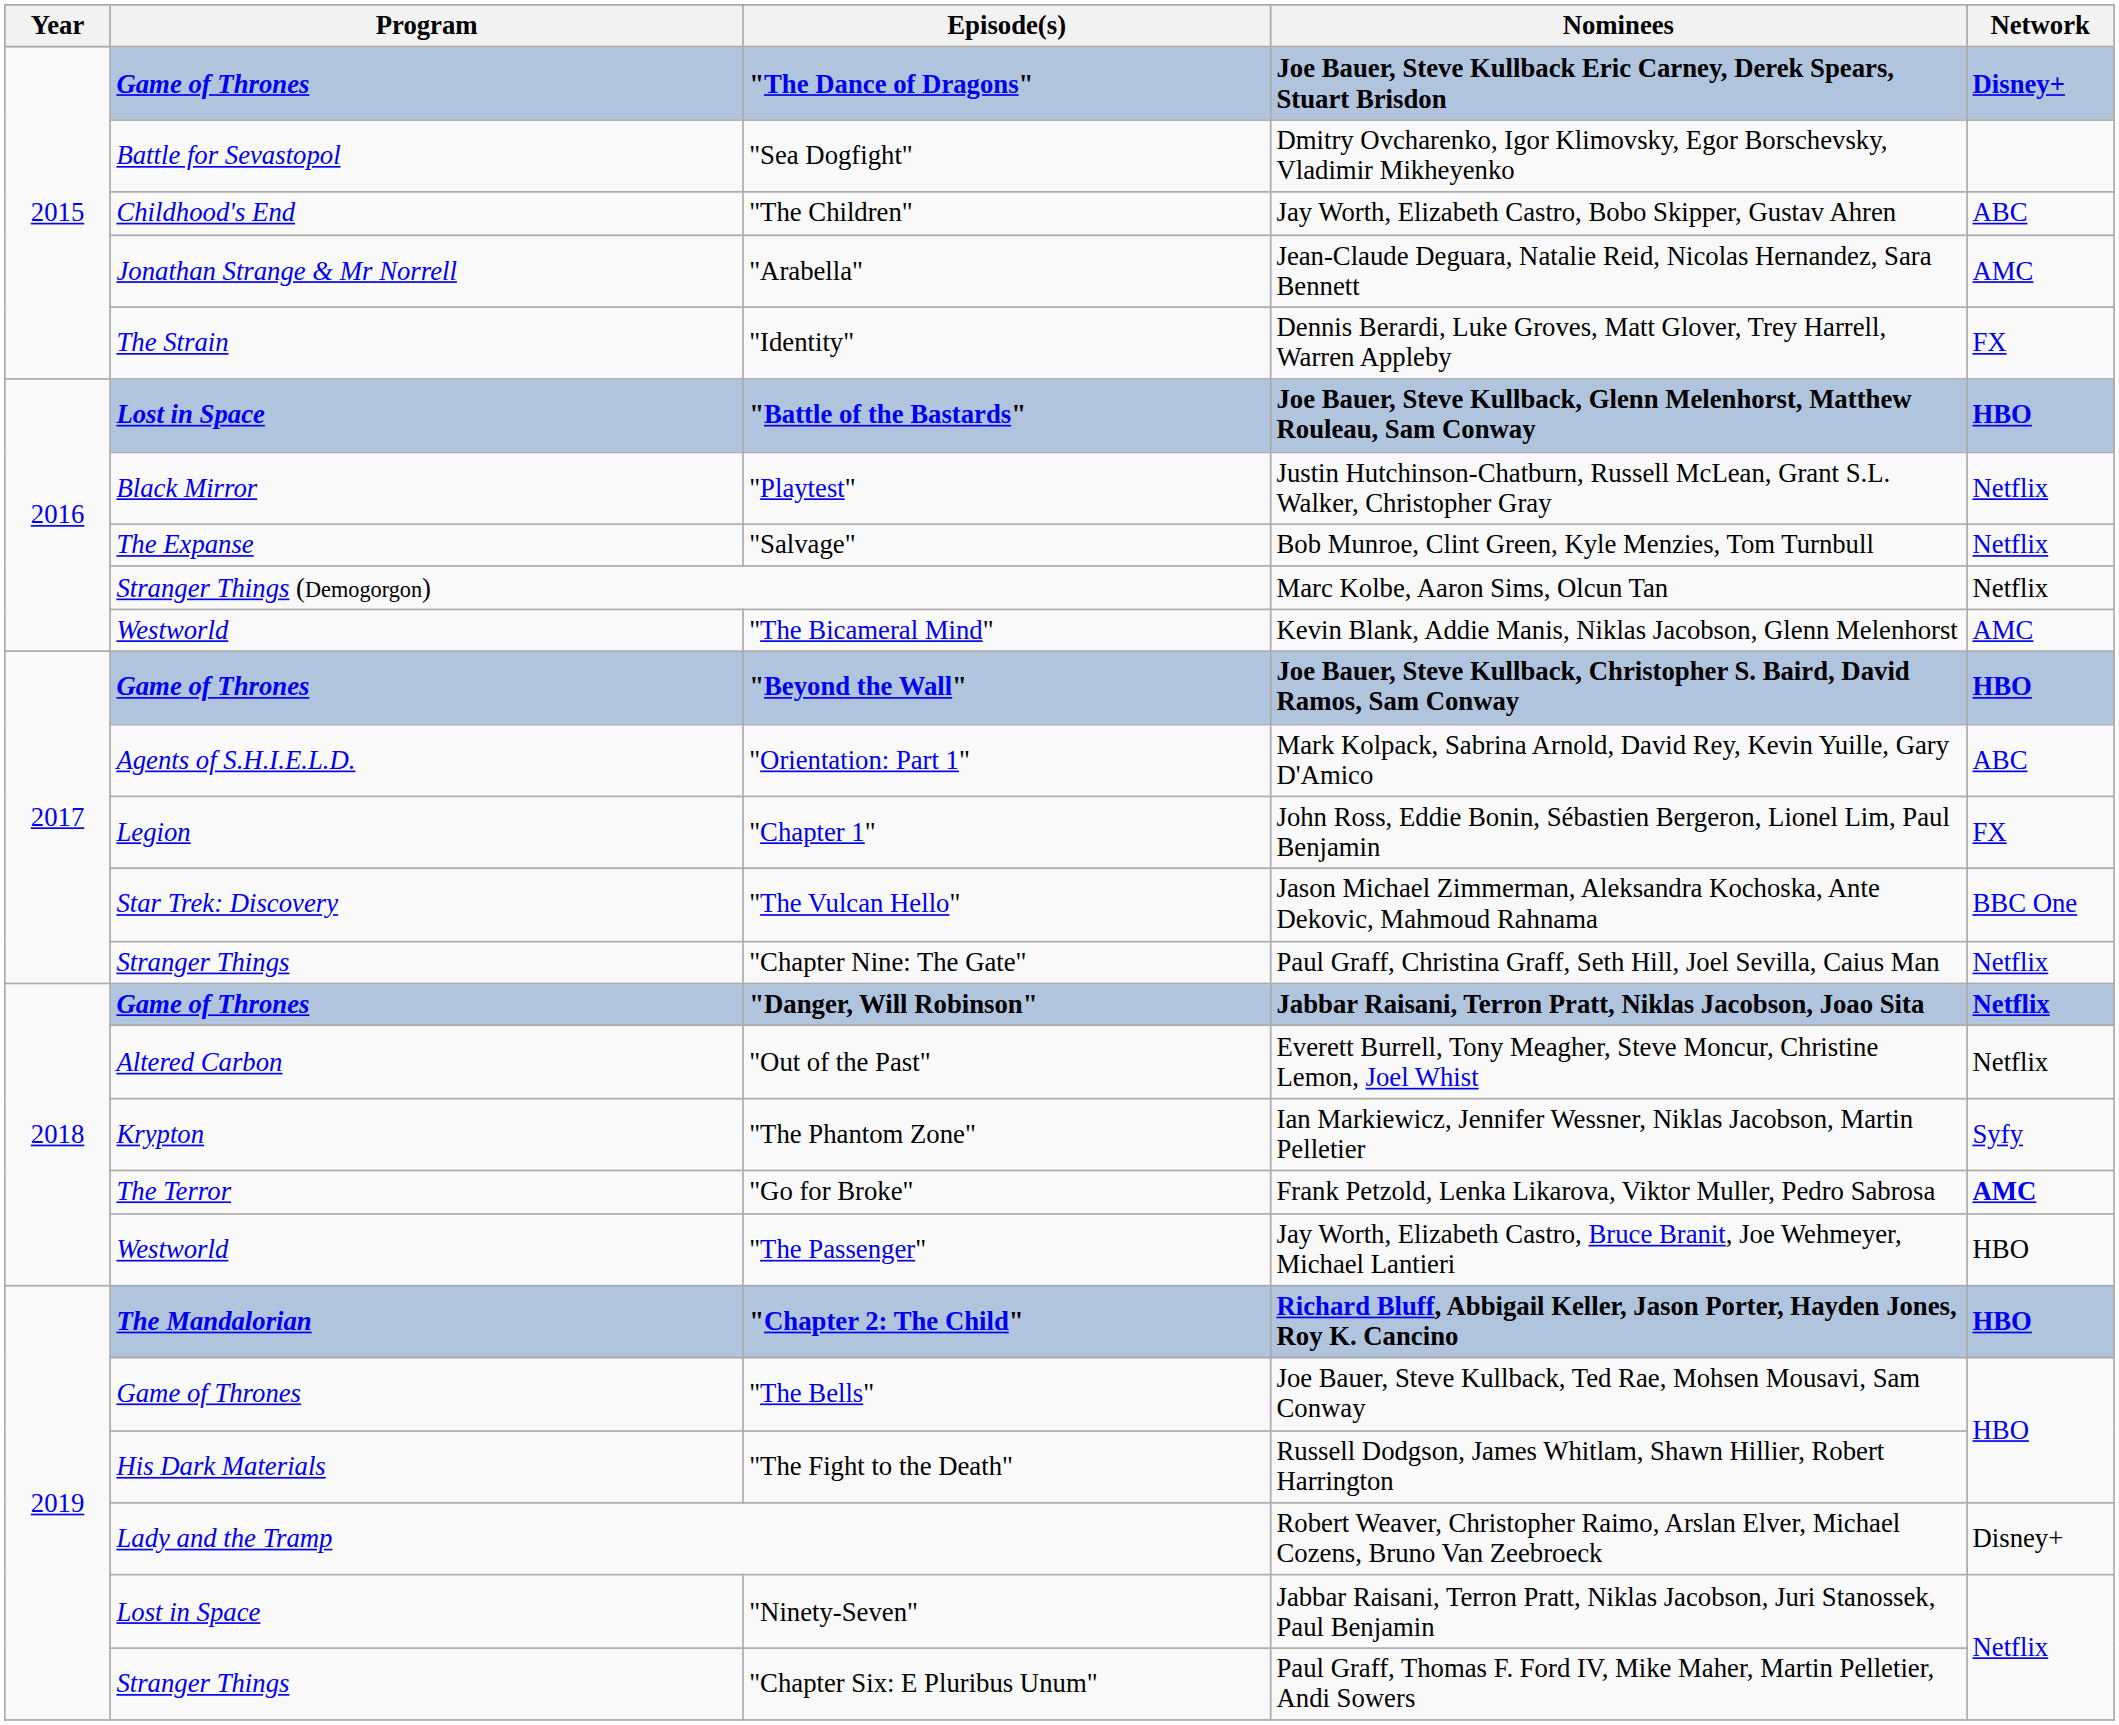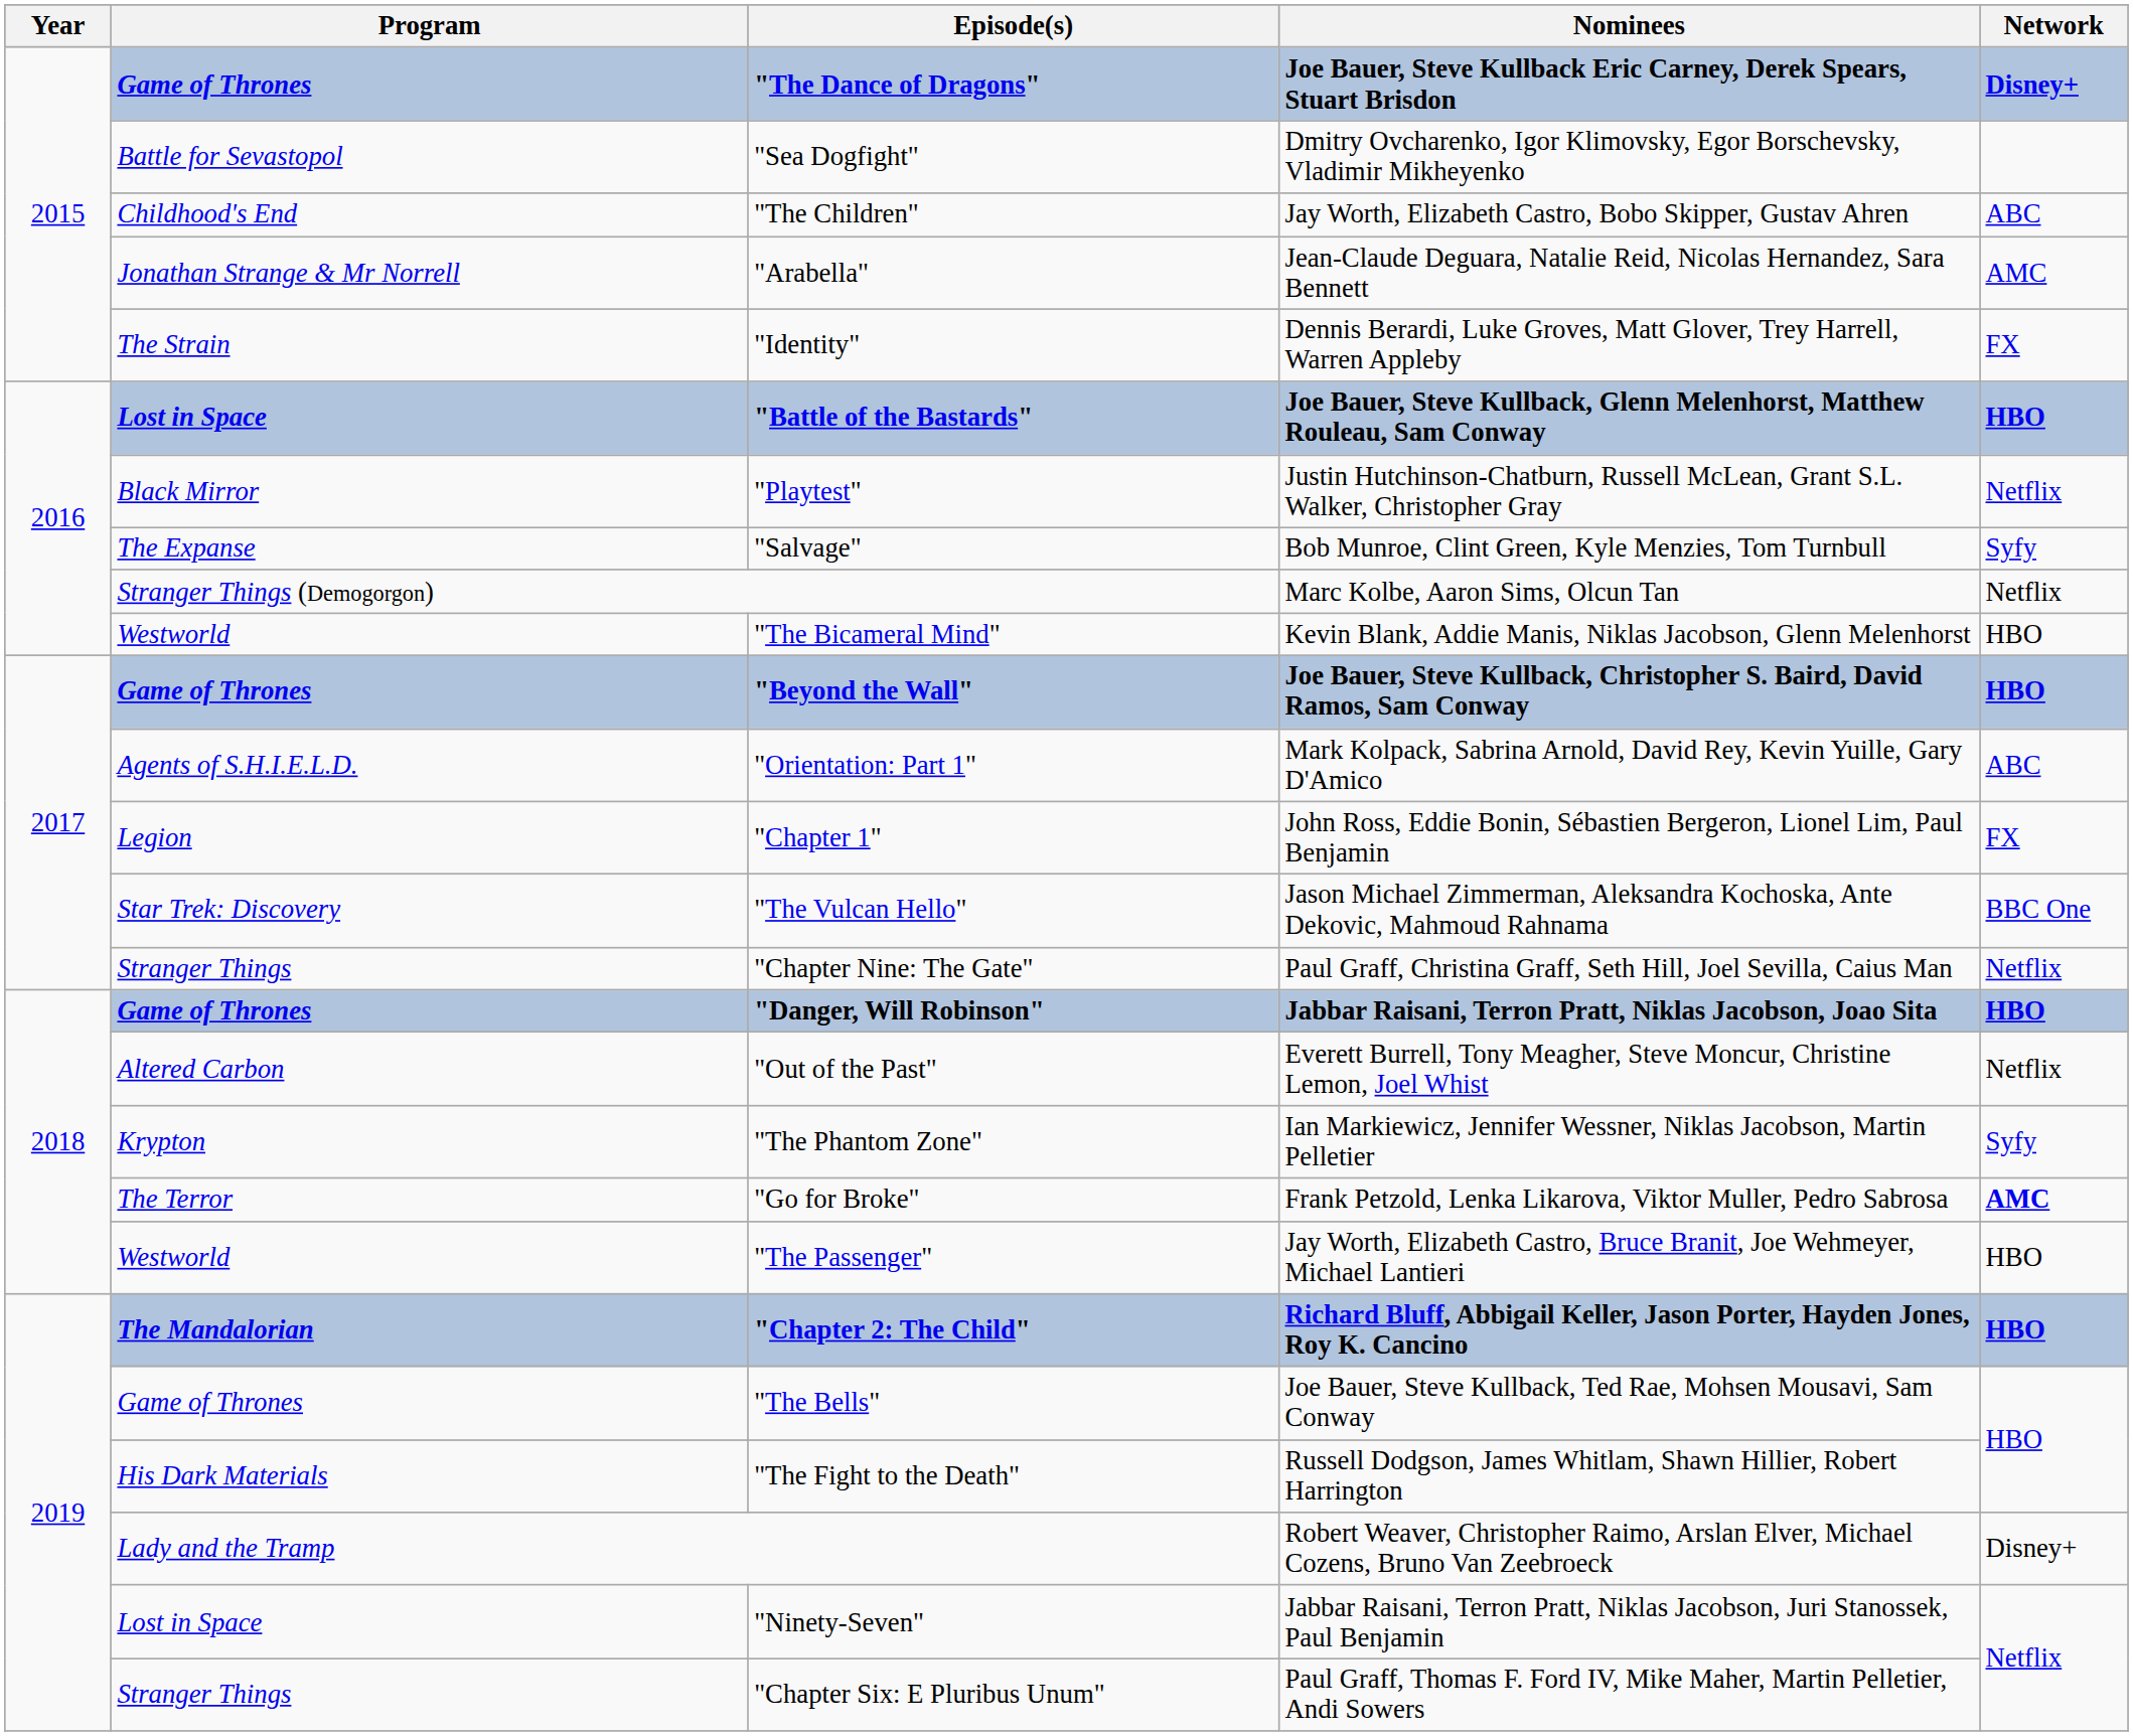 <table class="wikitable" style="width:100%">
 <tr bgcolor="#bebebe">
 <th width="5%">Year</th>
 <th width="30%">Program</th>
 <th width="25%">Episode(s)</th>
 <th width="33%">Nominees</th>
 <th width="8%">Network</th>
 </tr>
 <tr>
 <td rowspan="5" style="text-align:center;"><a href='#'>2015</a><br></td>
 <td style="background:#B0C4DE;"><strong><em><a href='#'>Game of Thrones</a></em></strong></td>
 <td style="background:#B0C4DE;"><strong>"<a href='#'>The Dance of Dragons</a>"</strong></td>
 <td style="background:#B0C4DE;"><strong>Joe Bauer, Steve Kullback Eric Carney, Derek Spears, Stuart Brisdon</strong></td>
 <td style="background:#B0C4DE;"><strong><a href='#'>Disney+</a></strong></td>
 </tr>
 <tr>
 <td><em><a href='#'>Battle for Sevastopol</a></em></td>
 <td>"Sea Dogfight"</td>
 <td>Dmitry Ovcharenko, Igor Klimovsky, Egor Borschevsky, Vladimir Mikheyenko</td>
 <td></td>
 </tr>
 <tr>
 <td><em><a href='#'>Childhood's End</a></em></td>
 <td>"The Children"</td>
 <td>Jay Worth, Elizabeth Castro, Bobo Skipper, Gustav Ahren</td>
 <td><a href='#'>ABC</a></td>
 </tr>
 <tr>
 <td><em><a href='#'>Jonathan Strange & Mr Norrell</a></em></td>
 <td>"Arabella"</td>
 <td>Jean-Claude Deguara, Natalie Reid, Nicolas Hernandez, Sara Bennett</td>
 <td><a href='#'>AMC</a></td>
 </tr>
 <tr>
 <td><em><a href='#'>The Strain</a></em></td>
 <td>"Identity"</td>
 <td>Dennis Berardi, Luke Groves, Matt Glover, Trey Harrell, Warren Appleby</td>
 <td><a href='#'>FX</a></td>
 </tr>
 <tr>
 <td rowspan="5" style="text-align:center;"><a href='#'>2016</a><br></td>
 <td style="background:#B0C4DE;"><strong><em><a href='#'>Lost in Space</a></em></strong></td>
 <td style="background:#B0C4DE;"><strong>"<a href='#'>Battle of the Bastards</a>"</strong></td>
 <td style="background:#B0C4DE;"><strong>Joe Bauer, Steve Kullback, Glenn Melenhorst, Matthew Rouleau, Sam Conway</strong></td>
 <td style="background:#B0C4DE;"><strong><a href='#'>HBO</a></strong></td>
 </tr>
 <tr>
 <td><em><a href='#'>Black Mirror</a></em></td>
 <td>"<a href='#'>Playtest</a>"</td>
 <td>Justin Hutchinson-Chatburn, Russell McLean, Grant S.L. Walker, Christopher Gray</td>
 <td><a href='#'>Netflix</a></td>
 </tr>
 <tr>
 <td><em><a href='#'>The Expanse</a></em></td>
 <td>"Salvage"</td>
 <td>Bob Munroe, Clint Green, Kyle Menzies, Tom Turnbull</td>
-<td><a href='#'>Netflix</a></td>
+<td><a href='#'>Syfy</a></td>
 </tr>
 <tr>
 <td colspan="2"><em><a href='#'>Stranger Things</a></em> (<small>Demogorgon</small>)</td>
 <td>Marc Kolbe, Aaron Sims, Olcun Tan</td>
 <td>Netflix</td>
 </tr>
 <tr>
 <td><em><a href='#'>Westworld</a></em></td>
 <td>"<a href='#'>The Bicameral Mind</a>"</td>
 <td>Kevin Blank, Addie Manis, Niklas Jacobson, Glenn Melenhorst</td>
-<td><a href='#'>AMC</a></td>
+<td>HBO</td>
 </tr>
 <tr>
 <td rowspan="5" style="text-align:center;"><a href='#'>2017</a><br></td>
 <td style="background:#B0C4DE;"><strong><em><a href='#'>Game of Thrones</a></em></strong></td>
 <td style="background:#B0C4DE;"><strong>"<a href='#'>Beyond the Wall</a>"</strong></td>
 <td style="background:#B0C4DE;"><strong>Joe Bauer, Steve Kullback, Christopher S. Baird, David Ramos, Sam Conway</strong></td>
 <td style="background:#B0C4DE;"><strong><a href='#'>HBO</a></strong></td>
 </tr>
 <tr>
 <td><em><a href='#'>Agents of S.H.I.E.L.D.</a></em></td>
 <td>"<a href='#'>Orientation: Part 1</a>"</td>
 <td>Mark Kolpack, Sabrina Arnold, David Rey, Kevin Yuille, Gary D'Amico</td>
 <td><a href='#'>ABC</a></td>
 </tr>
 <tr>
 <td><em><a href='#'>Legion</a></em></td>
 <td>"<a href='#'>Chapter 1</a>"</td>
 <td>John Ross, Eddie Bonin, Sébastien Bergeron, Lionel Lim, Paul Benjamin</td>
 <td><a href='#'>FX</a></td>
 </tr>
 <tr>
 <td><em><a href='#'>Star Trek: Discovery</a></em></td>
 <td>"<a href='#'>The Vulcan Hello</a>"</td>
 <td>Jason Michael Zimmerman, Aleksandra Kochoska, Ante Dekovic, Mahmoud Rahnama</td>
 <td><a href='#'>BBC One</a></td>
 </tr>
 <tr>
 <td><em><a href='#'>Stranger Things</a></em></td>
 <td>"Chapter Nine: The Gate"</td>
 <td>Paul Graff, Christina Graff, Seth Hill, Joel Sevilla, Caius Man</td>
 <td><a href='#'>Netflix</a></td>
 </tr>
 <tr>
 <td rowspan="5" style="text-align:center;"><a href='#'>2018</a><br></td>
 <td style="background:#B0C4DE;"><strong><em><a href='#'>Game of Thrones</a></em></strong></td>
 <td style="background:#B0C4DE;"><strong>"Danger, Will Robinson"</strong></td>
 <td style="background:#B0C4DE;"><strong>Jabbar Raisani, Terron Pratt, Niklas Jacobson, Joao Sita</strong></td>
-<td style="background:#B0C4DE;"><strong><a href='#'>Netflix</a></strong></td>
+<td style="background:#B0C4DE;"><strong><a href='#'>HBO</a></strong></td>
 </tr>
 <tr>
 <td><em><a href='#'>Altered Carbon</a></em></td>
 <td>"Out of the Past"</td>
 <td>Everett Burrell, Tony Meagher, Steve Moncur, Christine Lemon, <a href='#'>Joel Whist</a></td>
 <td>Netflix</td>
 </tr>
 <tr>
 <td><em><a href='#'>Krypton</a></em></td>
 <td>"The Phantom Zone"</td>
 <td>Ian Markiewicz, Jennifer Wessner, Niklas Jacobson, Martin Pelletier</td>
 <td><a href='#'>Syfy</a></td>
 </tr>
 <tr>
 <td><em><a href='#'>The Terror</a></em></td>
 <td>"Go for Broke"</td>
 <td>Frank Petzold, Lenka Likarova, Viktor Muller, Pedro Sabrosa</td>
 <td><strong><a href='#'>AMC</a></strong></td>
 </tr>
 <tr>
 <td><em><a href='#'>Westworld</a></em></td>
 <td>"<a href='#'>The Passenger</a>"</td>
 <td>Jay Worth, Elizabeth Castro, <a href='#'>Bruce Branit</a>, Joe Wehmeyer, Michael Lantieri</td>
 <td>HBO</td>
 </tr>
 <tr>
 <td rowspan="6" style="text-align:center;"><a href='#'>2019</a><br></td>
 <td style="background:#B0C4DE;"><strong><em><a href='#'>The Mandalorian</a></em></strong></td>
 <td style="background:#B0C4DE;"><strong>"<a href='#'>Chapter 2: The Child</a>"</strong></td>
 <td style="background:#B0C4DE;"><strong><a href='#'>Richard Bluff</a>, Abbigail Keller, Jason Porter, Hayden Jones, Roy K. Cancino</strong></td>
 <td style="background:#B0C4DE;"><strong><a href='#'>HBO</a></strong></td>
 </tr>
 <tr>
 <td><em><a href='#'>Game of Thrones</a></em></td>
 <td>"<a href='#'>The Bells</a>"</td>
 <td>Joe Bauer, Steve Kullback, Ted Rae, Mohsen Mousavi, Sam Conway</td>
 <td rowspan="2"><a href='#'>HBO</a></td>
 </tr>
 <tr>
 <td><em><a href='#'>His Dark Materials</a></em></td>
 <td>"The Fight to the Death"</td>
 <td>Russell Dodgson, James Whitlam, Shawn Hillier, Robert Harrington</td>
 </tr>
 <tr>
 <td colspan="2"><em><a href='#'>Lady and the Tramp</a></em></td>
 <td>Robert Weaver, Christopher Raimo, Arslan Elver, Michael Cozens, Bruno Van Zeebroeck</td>
 <td>Disney+</td>
 </tr>
 <tr>
 <td><em><a href='#'>Lost in Space</a></em></td>
 <td>"Ninety-Seven"</td>
 <td>Jabbar Raisani, Terron Pratt, Niklas Jacobson, Juri Stanossek, Paul Benjamin</td>
 <td rowspan="2"><a href='#'>Netflix</a></td>
 </tr>
 <tr>
 <td><em><a href='#'>Stranger Things</a></em></td>
 <td>"Chapter Six: E Pluribus Unum"</td>
 <td>Paul Graff, Thomas F. Ford IV, Mike Maher, Martin Pelletier, Andi Sowers</td>
 </tr>
 </table>
